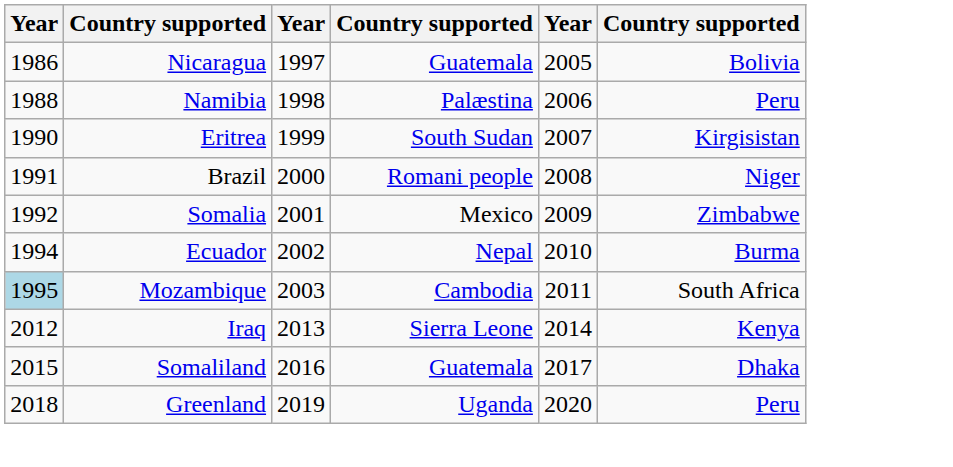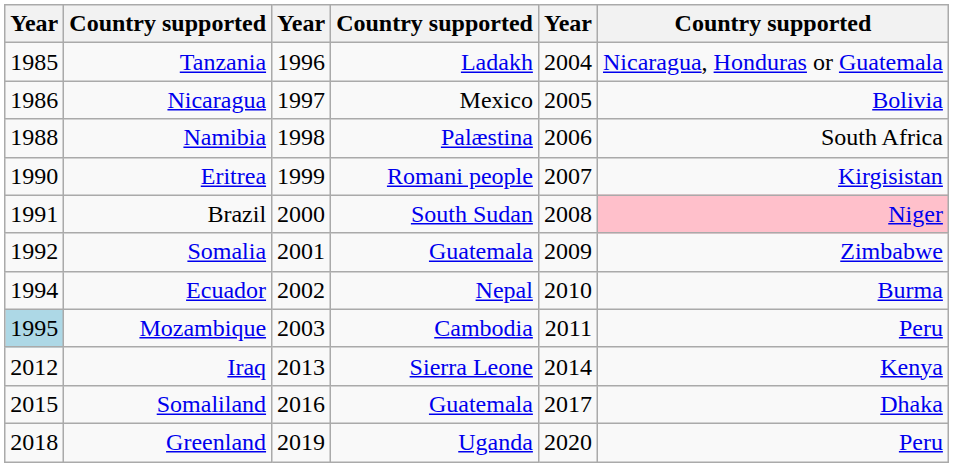 <table class="wikitable">
 <tr>
 <th>Year</th>
 <th>Country supported</th>
 <th>Year</th>
 <th>Country supported</th>
 <th>Year</th>
 <th>Country supported</th>
 </tr>
 <tr ---- align="right">
+<td>1985</td>
+<td><a href='#'>Tanzania</a></td>
+<td>1996</td>
+<td><a href='#'>Ladakh</a></td>
+<td>2004</td>
+<td><a href='#'>Nicaragua</a>, <a href='#'>Honduras</a> or <a href='#'>Guatemala</a></td>
+</tr>
+<tr ---- align="right">
 <td>1986</td>
 <td><a href='#'>Nicaragua</a></td>
 <td>1997</td>
-<td><a href='#'>Guatemala</a></td>
+<td>Mexico</td>
 <td>2005</td>
 <td><a href='#'>Bolivia</a></td>
 </tr>
 <tr ---- align="right">
 <td>1988</td>
 <td><a href='#'>Namibia</a></td>
 <td>1998</td>
 <td><a href='#'>Palæstina</a></td>
 <td>2006</td>
-<td><a href='#'>Peru</a></td>
+<td>South Africa</td>
 </tr>
 <tr ---- align="right">
 <td>1990</td>
 <td><a href='#'>Eritrea</a></td>
 <td>1999</td>
-<td><a href='#'>South Sudan</a></td>
+<td><a href='#'>Romani people</a></td>
 <td>2007</td>
 <td><a href='#'>Kirgisistan</a></td>
 </tr>
 <tr ---- align="right">
 <td>1991</td>
 <td>Brazil</td>
 <td>2000</td>
-<td><a href='#'>Romani people</a></td>
+<td><a href='#'>South Sudan</a></td>
 <td>2008</td>
-<td><a href='#'>Niger</a></td>
+<td style="background: pink;"><a href='#'>Niger</a></td>
 </tr>
 <tr ---- align="right">
 <td>1992</td>
 <td><a href='#'>Somalia</a></td>
 <td>2001</td>
-<td>Mexico</td>
+<td><a href='#'>Guatemala</a></td>
 <td>2009</td>
 <td><a href='#'>Zimbabwe</a></td>
 </tr>
 <tr ---- align="right">
 <td>1994</td>
 <td><a href='#'>Ecuador</a></td>
 <td>2002</td>
 <td><a href='#'>Nepal</a></td>
 <td>2010</td>
 <td><a href='#'>Burma</a></td>
 </tr>
 <tr ---- align="right">
 <td style="background: lightblue;">1995</td>
 <td><a href='#'>Mozambique</a></td>
 <td>2003</td>
 <td><a href='#'>Cambodia</a></td>
 <td>2011</td>
-<td>South Africa</td>
+<td><a href='#'>Peru</a></td>
 </tr>
 <tr ---- align="right">
 <td>2012</td>
 <td><a href='#'>Iraq</a></td>
 <td>2013</td>
 <td><a href='#'>Sierra Leone</a></td>
 <td>2014</td>
 <td><a href='#'>Kenya</a></td>
 </tr>
 <tr ---- align="right">
 <td>2015</td>
 <td><a href='#'>Somaliland</a></td>
 <td>2016</td>
 <td><a href='#'>Guatemala</a></td>
 <td>2017</td>
 <td><a href='#'>Dhaka</a></td>
 </tr>
 <tr ---- align="right">
 <td>2018</td>
 <td><a href='#'>Greenland</a></td>
 <td>2019</td>
 <td><a href='#'>Uganda</a></td>
 <td>2020</td>
 <td><a href='#'>Peru</a></td>
 </tr>
 </table>
